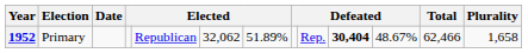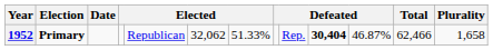 <table class=wikitable>
 <tr>
 <th>Year</th>
 <th>Election</th>
 <th>Date</th>
 <th ! colspan="4">Elected</th>
 <th ! colspan="4">Defeated</th>
 <th>Total</th>
 <th>Plurality</th>
 </tr>
 <tr>
 <th valign="top"><a href='#'>1952</a></th>
-<td valign="top">Primary</td>
+<td valign="top"><strong>Primary</strong></td>
 <td valign="top"></td>
 <td valign="top"></td>
 <td valign="top" ><a href='#'>Republican</a></td>
 <td valign="top" align="right">32,062</td>
-<td valign="top" align="right">51.89%</td>
+<td valign="top" align="right">51.33%</td>
 <td valign="top"></td>
 <td valign="top" ><a href='#'>Rep.</a></td>
 <td valign="top" align="right"><strong>30,404</strong></td>
-<td valign="top" align="right">48.67%</td>
+<td valign="top" align="right">46.87%</td>
 <td valign="top" align="right">62,466</td>
 <td valign="top" align="right">1,658</td>
 </tr>
 </table>
